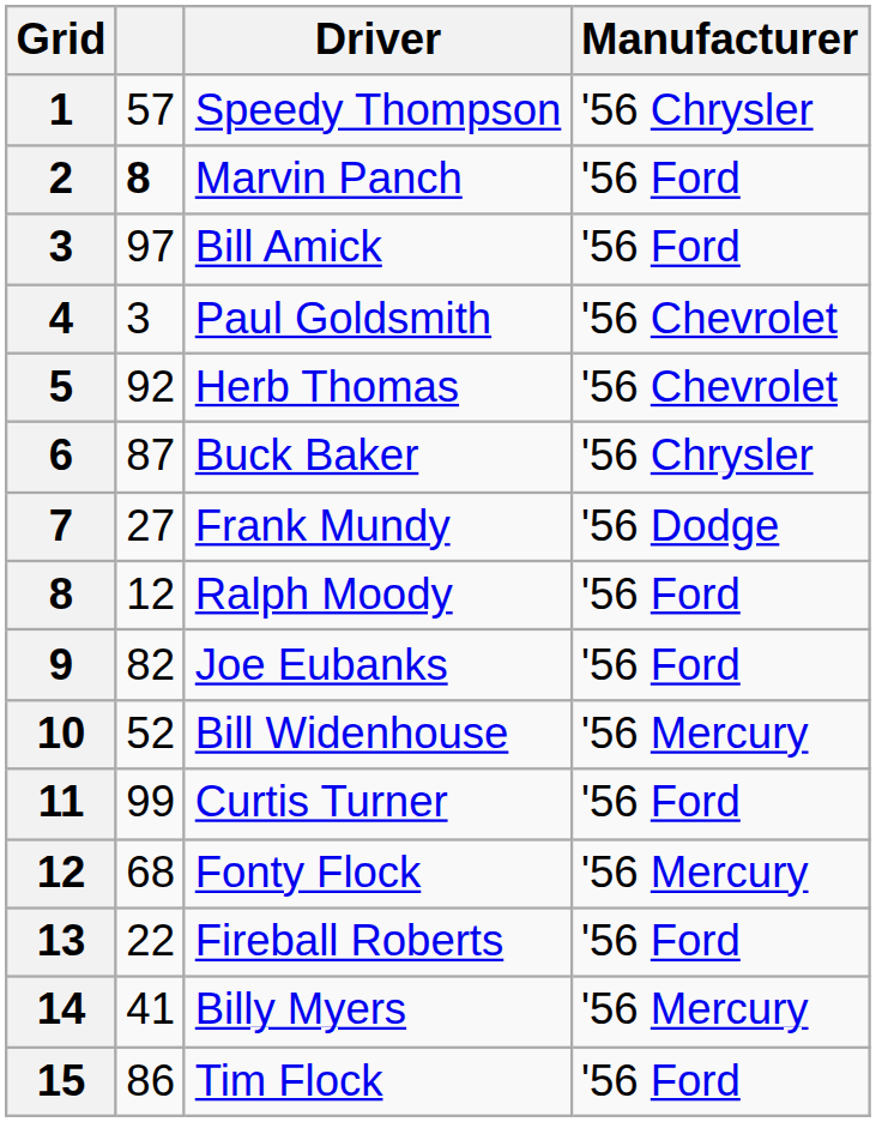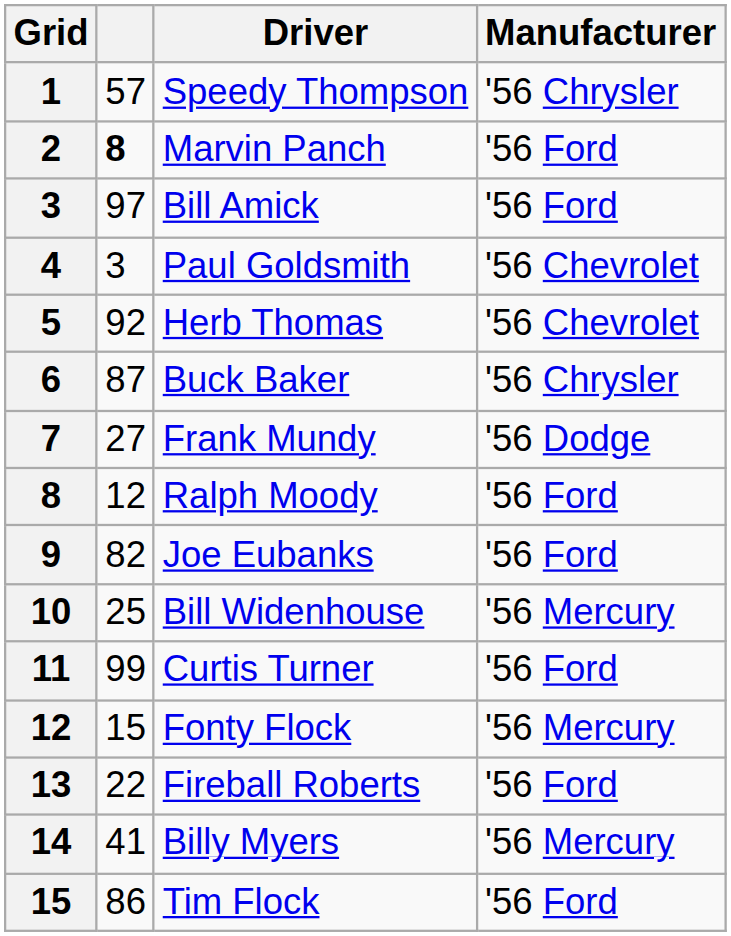 <table class="wikitable">
 <tr>
 <th>Grid</th>
 <th></th>
 <th>Driver</th>
 <th>Manufacturer</th>
 </tr>
 <tr>
 <th>1</th>
 <td>57</td>
 <td><a href='#'>Speedy Thompson</a></td>
 <td>'56 <a href='#'>Chrysler</a></td>
 </tr>
 <tr>
 <th>2</th>
 <td><strong>8</strong></td>
 <td><a href='#'>Marvin Panch</a></td>
 <td>'56 <a href='#'>Ford</a></td>
 </tr>
 <tr>
 <th>3</th>
 <td>97</td>
 <td><a href='#'>Bill Amick</a></td>
 <td>'56 <a href='#'>Ford</a></td>
 </tr>
 <tr>
 <th>4</th>
 <td>3</td>
 <td><a href='#'>Paul Goldsmith</a></td>
 <td>'56 <a href='#'>Chevrolet</a></td>
 </tr>
 <tr>
 <th>5</th>
 <td>92</td>
 <td><a href='#'>Herb Thomas</a></td>
 <td>'56 <a href='#'>Chevrolet</a></td>
 </tr>
 <tr>
 <th>6</th>
 <td>87</td>
 <td><a href='#'>Buck Baker</a></td>
 <td>'56 <a href='#'>Chrysler</a></td>
 </tr>
 <tr>
 <th>7</th>
 <td>27</td>
 <td><a href='#'>Frank Mundy</a></td>
 <td>'56 <a href='#'>Dodge</a></td>
 </tr>
 <tr>
 <th>8</th>
 <td>12</td>
 <td><a href='#'>Ralph Moody</a></td>
 <td>'56 <a href='#'>Ford</a></td>
 </tr>
 <tr>
 <th>9</th>
 <td>82</td>
 <td><a href='#'>Joe Eubanks</a></td>
 <td>'56 <a href='#'>Ford</a></td>
 </tr>
 <tr>
 <th>10</th>
-<td>52</td>
+<td>25</td>
 <td><a href='#'>Bill Widenhouse</a></td>
 <td>'56 <a href='#'>Mercury</a></td>
 </tr>
 <tr>
 <th>11</th>
 <td>99</td>
 <td><a href='#'>Curtis Turner</a></td>
 <td>'56 <a href='#'>Ford</a></td>
 </tr>
 <tr>
 <th>12</th>
-<td>68</td>
+<td>15</td>
 <td><a href='#'>Fonty Flock</a></td>
 <td>'56 <a href='#'>Mercury</a></td>
 </tr>
 <tr>
 <th>13</th>
 <td>22</td>
 <td><a href='#'>Fireball Roberts</a></td>
 <td>'56 <a href='#'>Ford</a></td>
 </tr>
 <tr>
 <th>14</th>
 <td>41</td>
 <td><a href='#'>Billy Myers</a></td>
 <td>'56 <a href='#'>Mercury</a></td>
 </tr>
 <tr>
 <th>15</th>
 <td>86</td>
 <td><a href='#'>Tim Flock</a></td>
 <td>'56 <a href='#'>Ford</a></td>
 </tr>
 </table>
